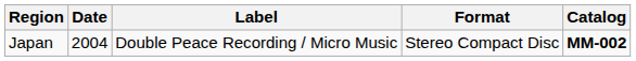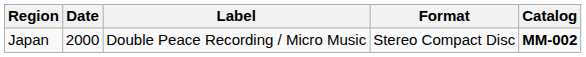 <table class="wikitable">
 <tr>
 <th>Region</th>
 <th>Date</th>
 <th>Label</th>
 <th>Format</th>
 <th>Catalog</th>
 </tr>
 <tr>
 <td>Japan</td>
-<td>2004</td>
+<td>2000</td>
 <td>Double Peace Recording / Micro Music</td>
 <td>Stereo Compact Disc</td>
 <td><strong>MM-002</strong></td>
 </tr>
 </table>
